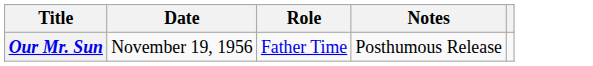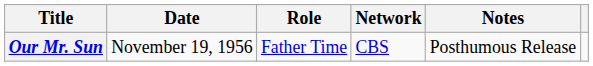 <table class="wikitable plainrowheaders unsortable" style="margin-right: 0;">
 <tr>
 <th scope="col">Title</th>
 <th scope="col">Date</th>
 <th scope="col">Role</th>
+<th scope="col">Network</th>
 <th scope="col">Notes</th>
 <th scope="col"></th>
 </tr>
 <tr>
 <th scope="row"><em><a href='#'>Our Mr. Sun</a></em></th>
 <td>November 19, 1956</td>
 <td><a href='#'>Father Time</a></td>
+<td><a href='#'>CBS</a></td>
 <td>Posthumous Release</td>
 <td style="text-align: center;"></td>
 </tr>
 </table>
